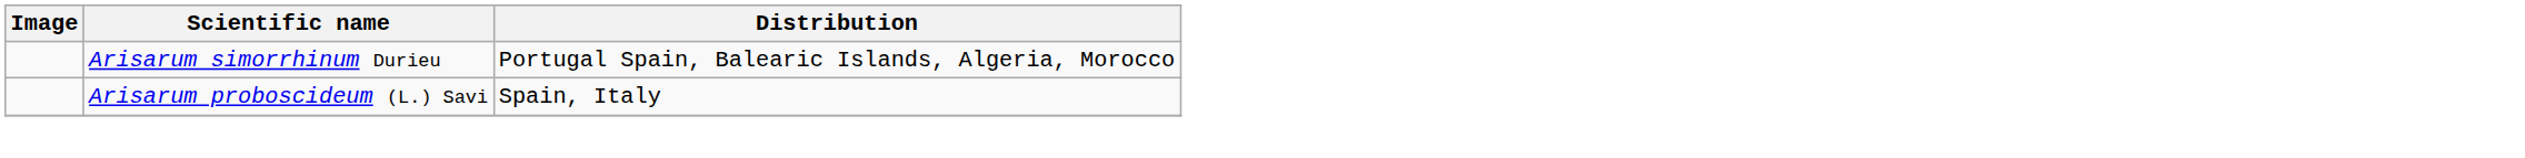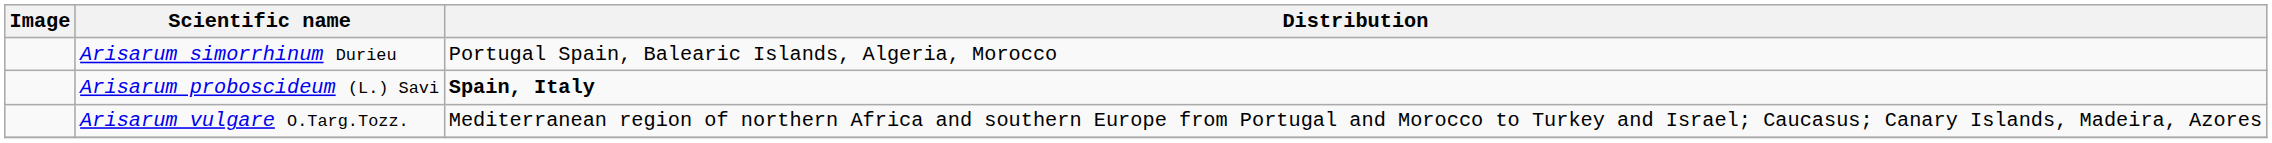 <table class="wikitable">
 <tr>
 <th>Image</th>
 <th>Scientific name</th>
 <th>Distribution</th>
 </tr>
 <tr>
 <td></td>
 <td><em><a href='#'>Arisarum simorrhinum</a></em> <small>Durieu</small></td>
 <td>Portugal Spain, Balearic Islands, Algeria, Morocco</td>
 </tr>
 <tr>
 <td></td>
 <td><em><a href='#'>Arisarum proboscideum</a></em>  <small>(L.) Savi</small></td>
-<td>Spain, Italy</td>
+<td><strong>Spain, Italy</strong></td>
+</tr>
+<tr>
+<td></td>
+<td><em><a href='#'>Arisarum vulgare</a></em> <small>O.Targ.Tozz.</small></td>
+<td>Mediterranean region of northern Africa and southern Europe from Portugal and Morocco to Turkey and Israel; Caucasus; Canary Islands, Madeira, Azores</td>
 </tr>
 <tr>
 </tr>
 </table>
